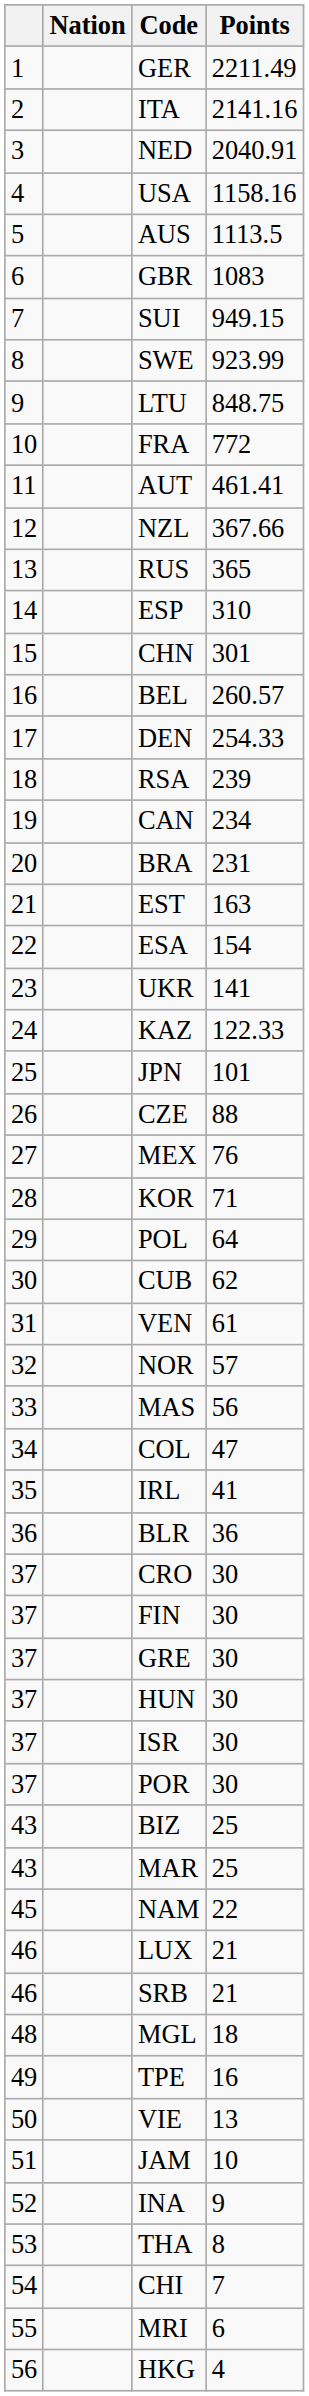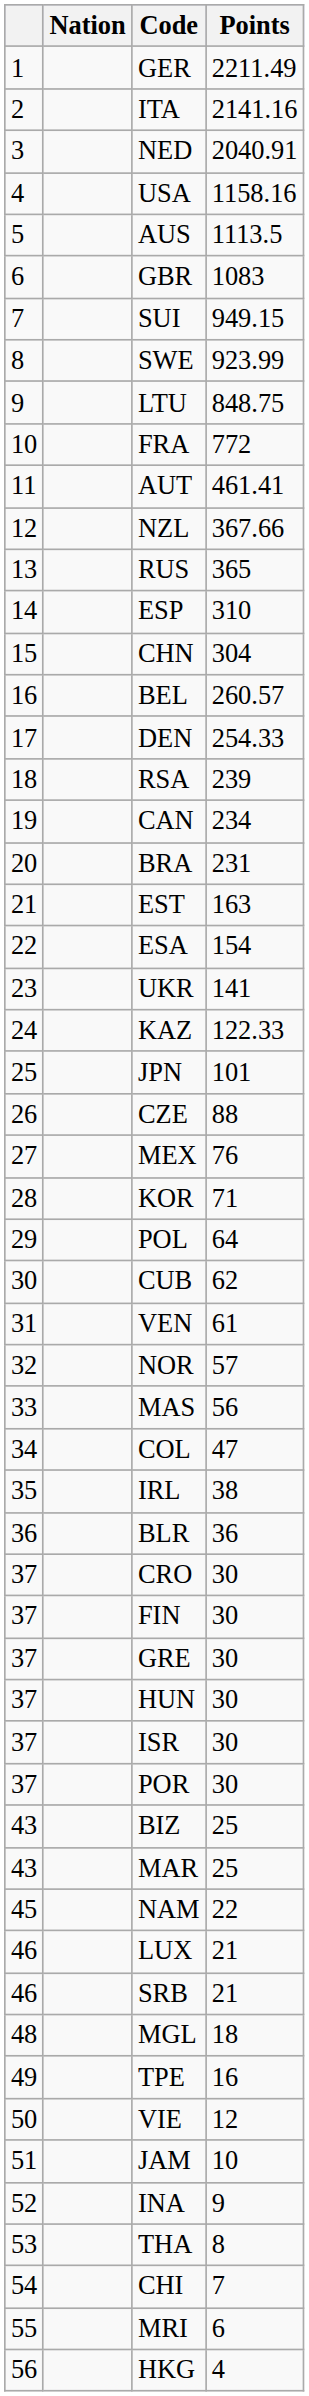 <table class="wikitable sortable">
 <tr style=background:#ccccff;>
 <th></th>
 <th>Nation</th>
 <th>Code</th>
 <th>Points</th>
 </tr>
 <tr>
 <td>1</td>
 <td></td>
 <td>GER</td>
 <td>2211.49</td>
 </tr>
 <tr>
 <td>2</td>
 <td></td>
 <td>ITA</td>
 <td>2141.16</td>
 </tr>
 <tr>
 <td>3</td>
 <td></td>
 <td>NED</td>
 <td>2040.91</td>
 </tr>
 <tr>
 <td>4</td>
 <td></td>
 <td>USA</td>
 <td>1158.16</td>
 </tr>
 <tr>
 <td>5</td>
 <td></td>
 <td>AUS</td>
 <td>1113.5</td>
 </tr>
 <tr>
 <td>6</td>
 <td></td>
 <td>GBR</td>
 <td>1083</td>
 </tr>
 <tr>
 <td>7</td>
 <td></td>
 <td>SUI</td>
 <td>949.15</td>
 </tr>
 <tr>
 <td>8</td>
 <td></td>
 <td>SWE</td>
 <td>923.99</td>
 </tr>
 <tr>
 <td>9</td>
 <td></td>
 <td>LTU</td>
 <td>848.75</td>
 </tr>
 <tr>
 <td>10</td>
 <td></td>
 <td>FRA</td>
 <td>772</td>
 </tr>
 <tr>
 <td>11</td>
 <td></td>
 <td>AUT</td>
 <td>461.41</td>
 </tr>
 <tr>
 <td>12</td>
 <td></td>
 <td>NZL</td>
 <td>367.66</td>
 </tr>
 <tr>
 <td>13</td>
 <td></td>
 <td>RUS</td>
 <td>365</td>
 </tr>
 <tr>
 <td>14</td>
 <td></td>
 <td>ESP</td>
 <td>310</td>
 </tr>
 <tr>
 <td>15</td>
 <td></td>
 <td>CHN</td>
-<td>301</td>
+<td>304</td>
 </tr>
 <tr>
 <td>16</td>
 <td></td>
 <td>BEL</td>
 <td>260.57</td>
 </tr>
 <tr>
 <td>17</td>
 <td></td>
 <td>DEN</td>
 <td>254.33</td>
 </tr>
 <tr>
 <td>18</td>
 <td></td>
 <td>RSA</td>
 <td>239</td>
 </tr>
 <tr>
 <td>19</td>
 <td></td>
 <td>CAN</td>
 <td>234</td>
 </tr>
 <tr>
 <td>20</td>
 <td></td>
 <td>BRA</td>
 <td>231</td>
 </tr>
 <tr>
 <td>21</td>
 <td></td>
 <td>EST</td>
 <td>163</td>
 </tr>
 <tr>
 <td>22</td>
 <td></td>
 <td>ESA</td>
 <td>154</td>
 </tr>
 <tr>
 <td>23</td>
 <td></td>
 <td>UKR</td>
 <td>141</td>
 </tr>
 <tr>
 <td>24</td>
 <td></td>
 <td>KAZ</td>
 <td>122.33</td>
 </tr>
 <tr>
 <td>25</td>
 <td></td>
 <td>JPN</td>
 <td>101</td>
 </tr>
 <tr>
 <td>26</td>
 <td></td>
 <td>CZE</td>
 <td>88</td>
 </tr>
 <tr>
 <td>27</td>
 <td></td>
 <td>MEX</td>
 <td>76</td>
 </tr>
 <tr>
 <td>28</td>
 <td></td>
 <td>KOR</td>
 <td>71</td>
 </tr>
 <tr>
 <td>29</td>
 <td></td>
 <td>POL</td>
 <td>64</td>
 </tr>
 <tr>
 <td>30</td>
 <td></td>
 <td>CUB</td>
 <td>62</td>
 </tr>
 <tr>
 <td>31</td>
 <td></td>
 <td>VEN</td>
 <td>61</td>
 </tr>
 <tr>
 <td>32</td>
 <td></td>
 <td>NOR</td>
 <td>57</td>
 </tr>
 <tr>
 <td>33</td>
 <td></td>
 <td>MAS</td>
 <td>56</td>
 </tr>
 <tr>
 <td>34</td>
 <td></td>
 <td>COL</td>
 <td>47</td>
 </tr>
 <tr>
 <td>35</td>
 <td></td>
 <td>IRL</td>
-<td>41</td>
+<td>38</td>
 </tr>
 <tr>
 <td>36</td>
 <td></td>
 <td>BLR</td>
 <td>36</td>
 </tr>
 <tr>
 <td>37</td>
 <td></td>
 <td>CRO</td>
 <td>30</td>
 </tr>
 <tr>
 <td>37</td>
 <td></td>
 <td>FIN</td>
 <td>30</td>
 </tr>
 <tr>
 <td>37</td>
 <td></td>
 <td>GRE</td>
 <td>30</td>
 </tr>
 <tr>
 <td>37</td>
 <td></td>
 <td>HUN</td>
 <td>30</td>
 </tr>
 <tr>
 <td>37</td>
 <td></td>
 <td>ISR</td>
 <td>30</td>
 </tr>
 <tr>
 <td>37</td>
 <td></td>
 <td>POR</td>
 <td>30</td>
 </tr>
 <tr>
 <td>43</td>
 <td></td>
 <td>BIZ</td>
 <td>25</td>
 </tr>
 <tr>
 <td>43</td>
 <td></td>
 <td>MAR</td>
 <td>25</td>
 </tr>
 <tr>
 <td>45</td>
 <td></td>
 <td>NAM</td>
 <td>22</td>
 </tr>
 <tr>
 <td>46</td>
 <td></td>
 <td>LUX</td>
 <td>21</td>
 </tr>
 <tr>
 <td>46</td>
 <td></td>
 <td>SRB</td>
 <td>21</td>
 </tr>
 <tr>
 <td>48</td>
 <td></td>
 <td>MGL</td>
 <td>18</td>
 </tr>
 <tr>
 <td>49</td>
 <td></td>
 <td>TPE</td>
 <td>16</td>
 </tr>
 <tr>
 <td>50</td>
 <td></td>
 <td>VIE</td>
-<td>13</td>
+<td>12</td>
 </tr>
 <tr>
 <td>51</td>
 <td></td>
 <td>JAM</td>
 <td>10</td>
 </tr>
 <tr>
 <td>52</td>
 <td></td>
 <td>INA</td>
 <td>9</td>
 </tr>
 <tr>
 <td>53</td>
 <td></td>
 <td>THA</td>
 <td>8</td>
 </tr>
 <tr>
 <td>54</td>
 <td></td>
 <td>CHI</td>
 <td>7</td>
 </tr>
 <tr>
 <td>55</td>
 <td></td>
 <td>MRI</td>
 <td>6</td>
 </tr>
 <tr>
 <td>56</td>
 <td></td>
 <td>HKG</td>
 <td>4</td>
 </tr>
 </table>
